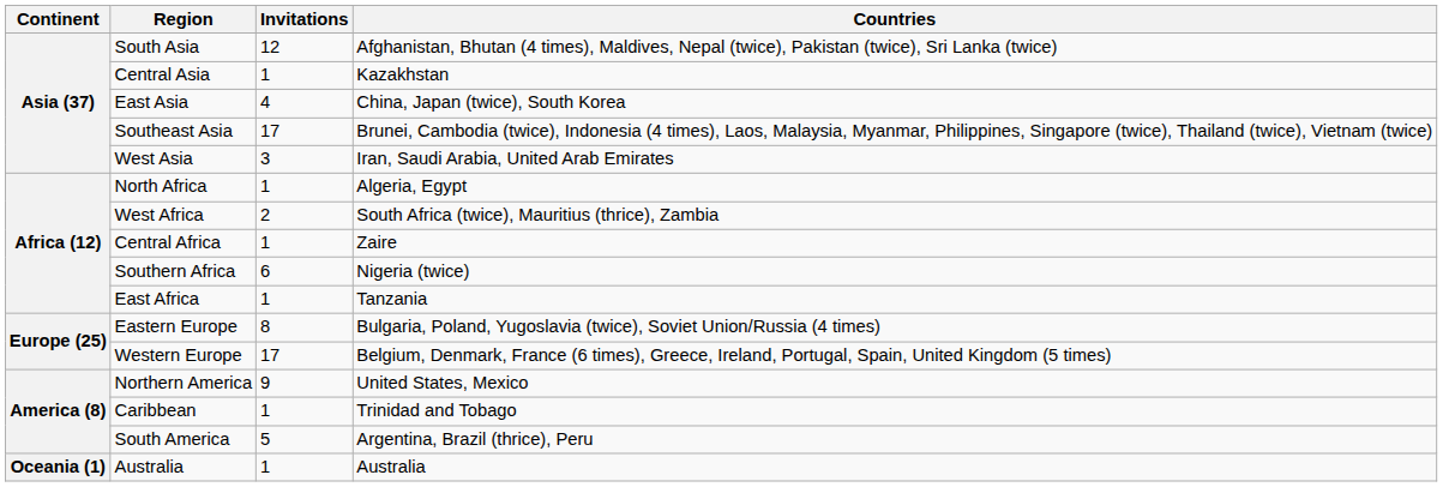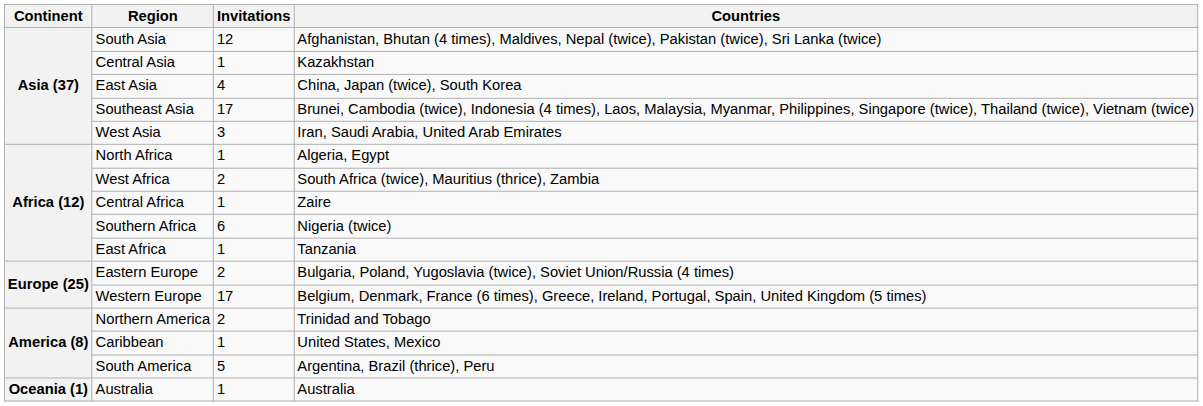 <table class="wikitable sortable">
 <tr>
 <th>Continent</th>
 <th>Region</th>
 <th>Invitations</th>
 <th>Countries</th>
 </tr>
 <tr>
 <th rowspan="5">Asia (37)</th>
 <td>South Asia</td>
 <td>12</td>
 <td>Afghanistan, Bhutan (4 times), Maldives, Nepal (twice), Pakistan (twice), Sri Lanka (twice)</td>
 </tr>
 <tr>
 <td>Central Asia</td>
 <td>1</td>
 <td>Kazakhstan</td>
 </tr>
 <tr>
 <td>East Asia</td>
 <td>4</td>
 <td>China, Japan (twice), South Korea</td>
 </tr>
 <tr>
 <td>Southeast Asia</td>
 <td>17</td>
 <td>Brunei, Cambodia (twice), Indonesia (4 times), Laos, Malaysia, Myanmar, Philippines, Singapore (twice), Thailand (twice), Vietnam (twice)</td>
 </tr>
 <tr>
 <td>West Asia</td>
 <td>3</td>
 <td>Iran, Saudi Arabia, United Arab Emirates</td>
 </tr>
 <tr>
 <th rowspan="5">Africa (12)</th>
 <td>North Africa</td>
 <td>1</td>
 <td>Algeria, Egypt</td>
 </tr>
 <tr>
 <td>West Africa</td>
 <td>2</td>
 <td>South Africa (twice), Mauritius (thrice), Zambia</td>
 </tr>
 <tr>
 <td>Central Africa</td>
 <td>1</td>
 <td>Zaire</td>
 </tr>
 <tr>
 <td>Southern Africa</td>
 <td>6</td>
 <td>Nigeria (twice)</td>
 </tr>
 <tr>
 <td>East Africa</td>
 <td>1</td>
 <td>Tanzania</td>
 </tr>
 <tr>
 <th rowspan="2">Europe (25)</th>
 <td>Eastern Europe</td>
-<td>8</td>
+<td>2</td>
 <td>Bulgaria, Poland, Yugoslavia (twice), Soviet Union/Russia (4 times)</td>
 </tr>
 <tr>
 <td>Western Europe</td>
 <td>17</td>
 <td>Belgium, Denmark, France (6 times), Greece, Ireland, Portugal, Spain, United Kingdom (5 times)</td>
 </tr>
 <tr>
 <th rowspan="3">America (8)</th>
 <td>Northern America</td>
-<td>9</td>
-<td>United States, Mexico</td>
+<td>2</td>
+<td>Trinidad and Tobago</td>
 </tr>
 <tr>
 <td>Caribbean</td>
 <td>1</td>
-<td>Trinidad and Tobago</td>
+<td>United States, Mexico</td>
 </tr>
 <tr>
 <td>South America</td>
 <td>5</td>
 <td>Argentina, Brazil (thrice), Peru</td>
 </tr>
 <tr>
 <th>Oceania (1)</th>
 <td>Australia</td>
 <td>1</td>
 <td>Australia</td>
 </tr>
 </table>
